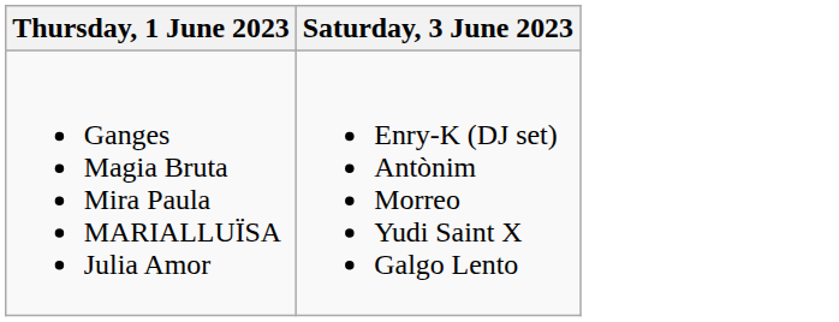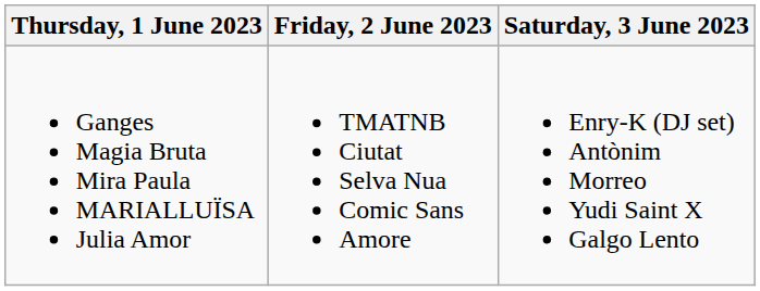 <table class="wikitable">
 <tr>
 <th>Thursday, 1 June 2023</th>
+<th>Friday, 2 June 2023</th>
 <th>Saturday, 3 June 2023</th>
 </tr>
 <tr valign="top">
 <td><br><ul><li>Ganges</li><li>Magia Bruta</li><li>Mira Paula</li><li>MARIALLUÏSA</li><li>Julia Amor</li></ul></td>
+<td><br><ul><li>TMATNB</li><li>Ciutat</li><li>Selva Nua</li><li>Comic Sans</li><li>Amore</li></ul></td>
 <td><br><ul><li>Enry-K (DJ set)</li><li>Antònim</li><li>Morreo</li><li>Yudi Saint X</li><li>Galgo Lento</li></ul></td>
 </tr>
 </table>
